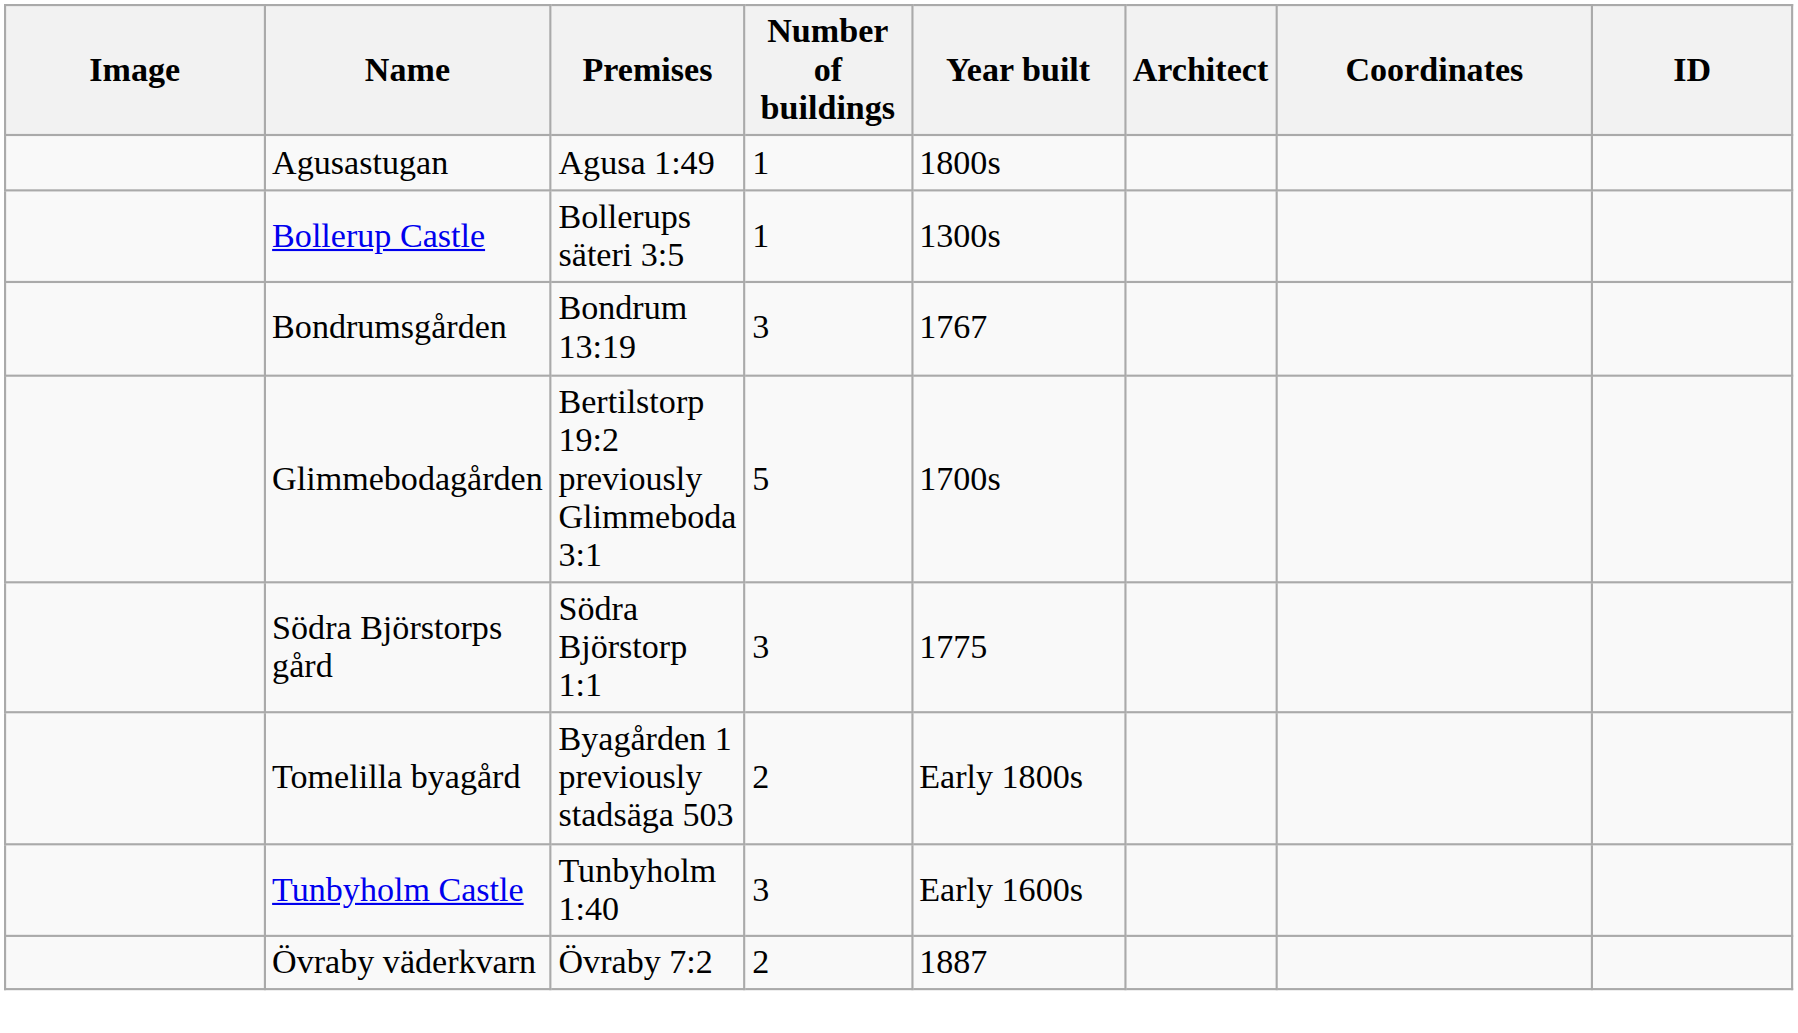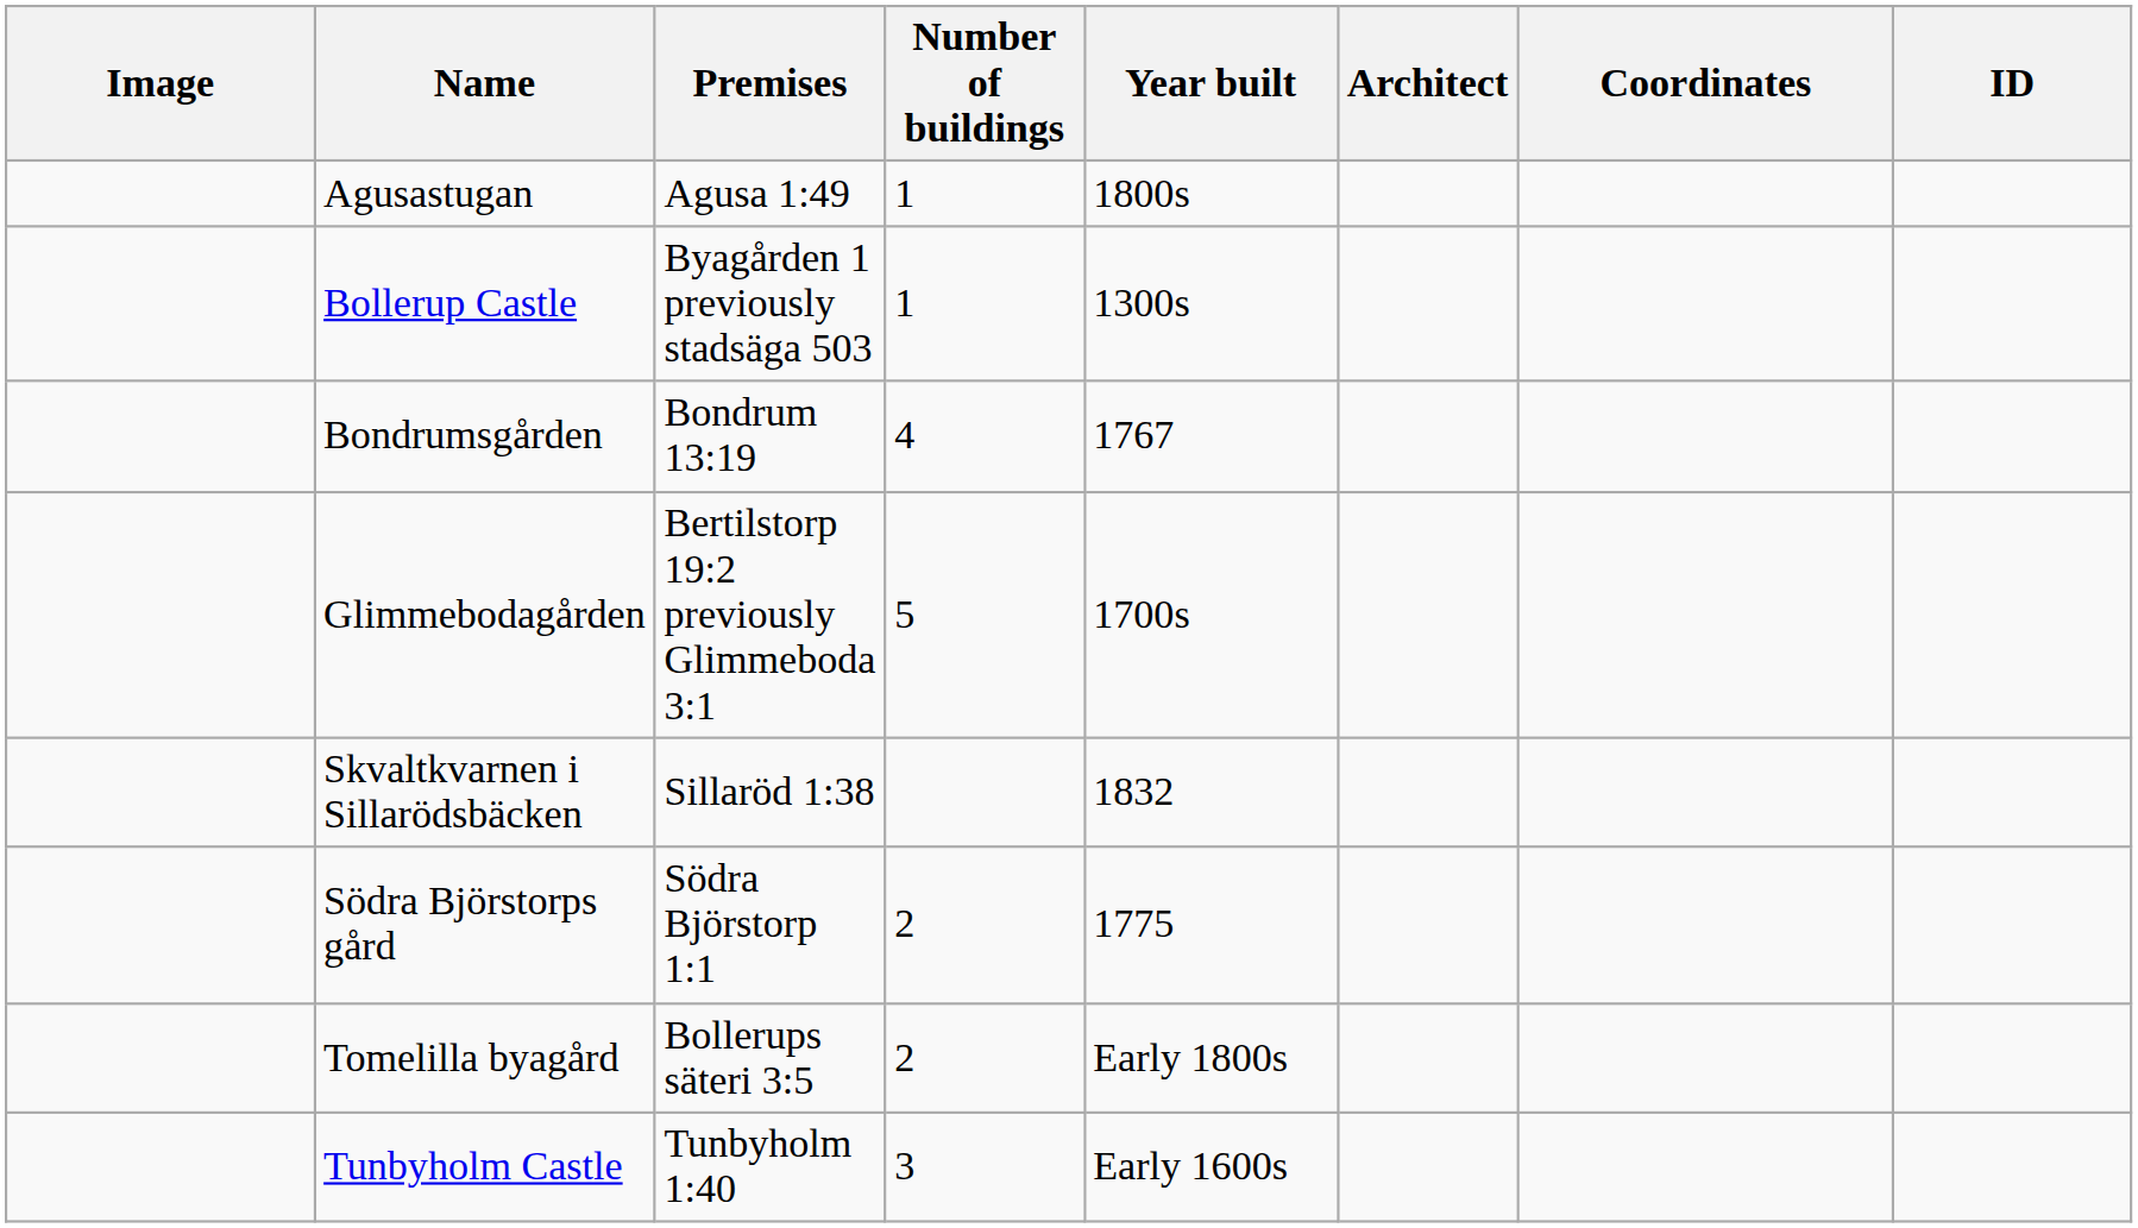 <table class="wikitable" width="95%">
 <tr>
 <th width="150">Image</th>
 <th>Name</th>
 <th>Premises</th>
 <th width="75">Number of<br>buildings</th>
 <th width="120">Year built</th>
 <th>Architect</th>
 <th width="170">Coordinates</th>
 <th width="120">ID</th>
 </tr>
 <tr>
 <td></td>
 <td>Agusastugan</td>
 <td>Agusa 1:49</td>
 <td>1</td>
 <td>1800s</td>
 <td></td>
 <td></td>
 <td></td>
 </tr>
 <tr>
 <td></td>
 <td><a href='#'>Bollerup Castle</a></td>
-<td>Bollerups säteri 3:5</td>
+<td>Byagården 1<br>previously stadsäga 503</td>
 <td>1</td>
 <td>1300s</td>
 <td></td>
 <td></td>
 <td></td>
 </tr>
 <tr>
 <td></td>
 <td>Bondrumsgården</td>
 <td>Bondrum 13:19</td>
-<td>3</td>
+<td>4</td>
 <td>1767</td>
 <td></td>
 <td></td>
 <td></td>
 </tr>
 <tr>
 <td></td>
 <td>Glimmebodagården</td>
 <td>Bertilstorp 19:2<br>previously Glimmeboda 3:1</td>
 <td>5</td>
 <td>1700s</td>
 <td></td>
 <td></td>
 <td></td>
 </tr>
 <tr>
 <td></td>
+<td>Skvaltkvarnen i Sillarödsbäcken</td>
+<td>Sillaröd 1:38</td>
+<td></td>
+<td>1832</td>
+<td></td>
+<td></td>
+<td></td>
+</tr>
+<tr>
+<td></td>
 <td>Södra Björstorps gård</td>
 <td>Södra Björstorp 1:1</td>
-<td>3</td>
+<td>2</td>
 <td>1775</td>
 <td></td>
 <td></td>
 <td></td>
 </tr>
 <tr>
 <td></td>
 <td>Tomelilla byagård</td>
-<td>Byagården 1<br>previously stadsäga 503</td>
+<td>Bollerups säteri 3:5</td>
 <td>2</td>
 <td>Early 1800s</td>
 <td></td>
 <td></td>
 <td></td>
 </tr>
 <tr>
 <td></td>
 <td><a href='#'>Tunbyholm Castle</a></td>
 <td>Tunbyholm 1:40</td>
 <td>3</td>
 <td>Early 1600s</td>
 <td></td>
 <td></td>
 <td></td>
 </tr>
-<tr>
-<td></td>
-<td>Övraby väderkvarn</td>
-<td>Övraby 7:2</td>
-<td>2</td>
-<td>1887</td>
-<td></td>
-<td></td>
-<td></td>
-</tr>
 </table>
